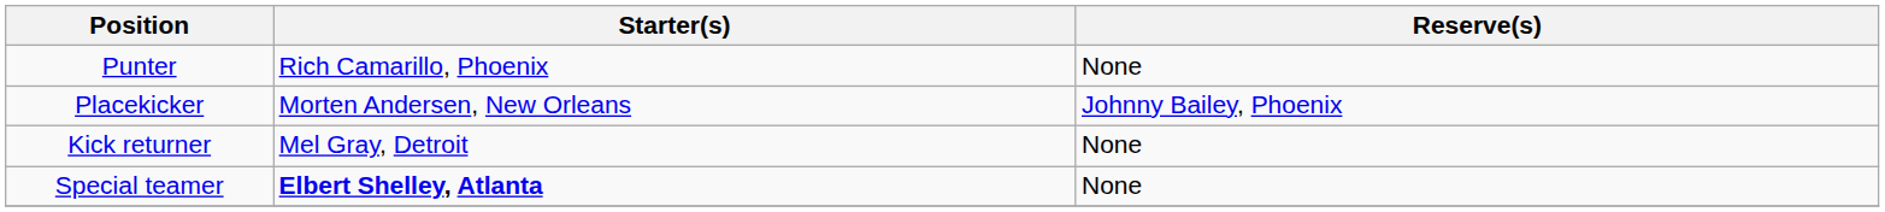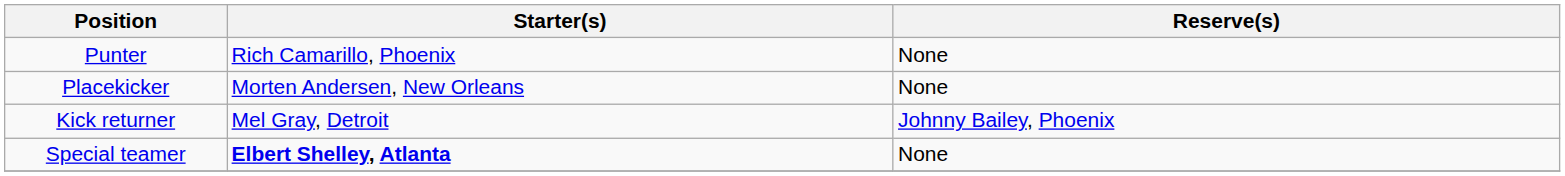 <table class="wikitable" width=75%>
 <tr>
 <th width=10%>Position</th>
 <th width=30%>Starter(s)</th>
 <th width=30%>Reserve(s)</th>
 </tr>
 <tr>
 <td align=center><a href='#'>Punter</a></td>
 <td> <a href='#'>Rich Camarillo</a>, <a href='#'>Phoenix</a></td>
 <td>None</td>
 </tr>
 <tr>
 <td align=center><a href='#'>Placekicker</a></td>
 <td> <a href='#'>Morten Andersen</a>, <a href='#'>New Orleans</a></td>
-<td> <a href='#'>Johnny Bailey</a>, <a href='#'>Phoenix</a></td>
+<td>None</td>
 </tr>
 <tr>
 <td align=center><a href='#'>Kick returner</a></td>
 <td> <a href='#'>Mel Gray</a>, <a href='#'>Detroit</a></td>
-<td>None</td>
+<td> <a href='#'>Johnny Bailey</a>, <a href='#'>Phoenix</a></td>
 </tr>
 <tr>
 <td align=center><a href='#'>Special teamer</a></td>
 <td><strong> <a href='#'>Elbert Shelley</a>, <a href='#'>Atlanta</a></strong></td>
 <td>None</td>
 </tr>
 <tr>
 </tr>
 </table>
